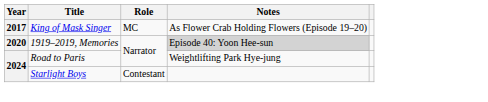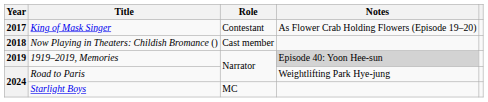 <table class="wikitable plainrowheaders sortable">
 <tr>
 <th scope="col">Year</th>
 <th scope="col">Title</th>
 <th scope="col">Role</th>
 <th scope="col">Notes</th>
 <th scope="col" class="unsortable"></th>
 </tr>
 <tr>
 <th scope="row">2017</th>
 <td><em><a href='#'>King of Mask Singer</a></em></td>
-<td>MC</td>
+<td>Contestant</td>
 <td>As Flower Crab Holding Flowers (Episode 19–20)</td>
 <td style="text-align:center"></td>
 </tr>
 <tr>
-<th scope="row">2020</th>
+<th scope="row">2018</th>
+<td><em>Now Playing in Theaters: Childish Bromance</em> ()</td>
+<td>Cast member</td>
+<td></td>
+<td style="text-align:center"></td>
+</tr>
+<tr>
+<th scope="row">2019</th>
 <td><em>1919–2019, Memories</em></td>
 <td rowspan="2">Narrator</td>
 <td style="background: lightgrey;">Episode 40: Yoon Hee-sun</td>
 <td style="text-align:center"></td>
 </tr>
 <tr>
 <th scope="row" rowspan="2">2024</th>
 <td><em>Road to Paris</em></td>
 <td>Weightlifting Park Hye-jung</td>
 <td style="text-align:center"></td>
 </tr>
 <tr>
 <td><em><a href='#'>Starlight Boys</a></em></td>
-<td>Contestant</td>
+<td>MC</td>
 <td></td>
 <td style="text-align:center"></td>
 </tr>
 </table>
